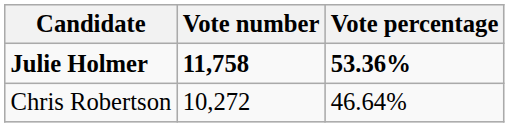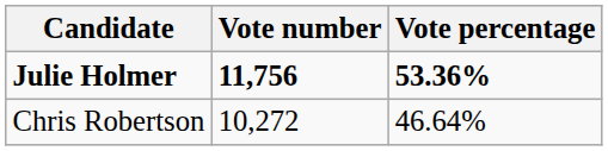 <table class="wikitable">
 <tr>
 <th>Candidate</th>
 <th>Vote number</th>
 <th>Vote percentage</th>
 </tr>
 <tr>
 <td><strong>Julie Holmer</strong></td>
-<td><strong>11,758</strong></td>
+<td><strong>11,756</strong></td>
 <td><strong>53.36%</strong></td>
 </tr>
 <tr>
 <td>Chris Robertson</td>
 <td>10,272</td>
 <td>46.64%</td>
 </tr>
 </table>
